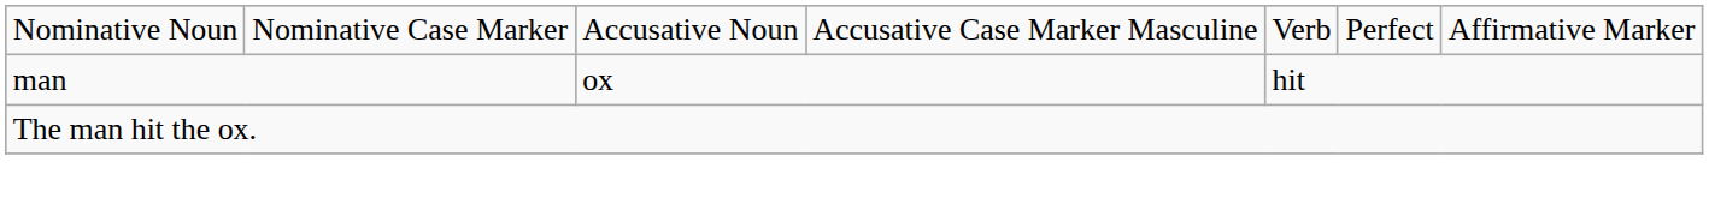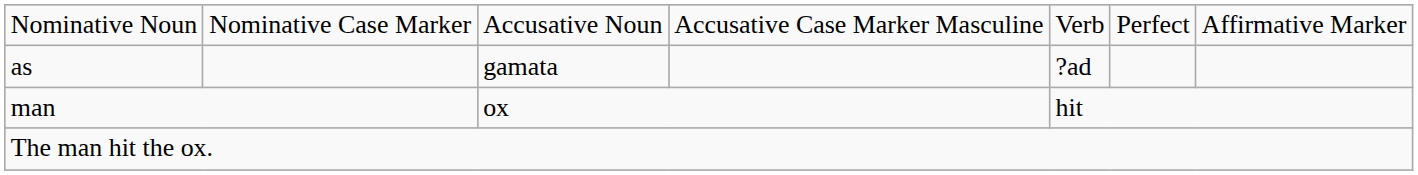 <table class="wikitable">
 <tr>
 <td>Nominative Noun</td>
 <td>Nominative  Case Marker</td>
 <td>Accusative  Noun</td>
 <td>Accusative  Case Marker Masculine</td>
 <td>Verb</td>
 <td>Perfect</td>
 <td>Affirmative  Marker</td>
 </tr>
 <tr>
+<td>as</td>
+<td></td>
+<td>gamata</td>
+<td></td>
+<td>?ad</td>
+<td></td>
+<td></td>
+</tr>
+<tr>
 <td colspan="2">man</td>
 <td colspan="2">ox</td>
 <td colspan="3">hit</td>
 </tr>
 <tr>
 <td colspan="7">The man hit the ox.</td>
 </tr>
 </table>
